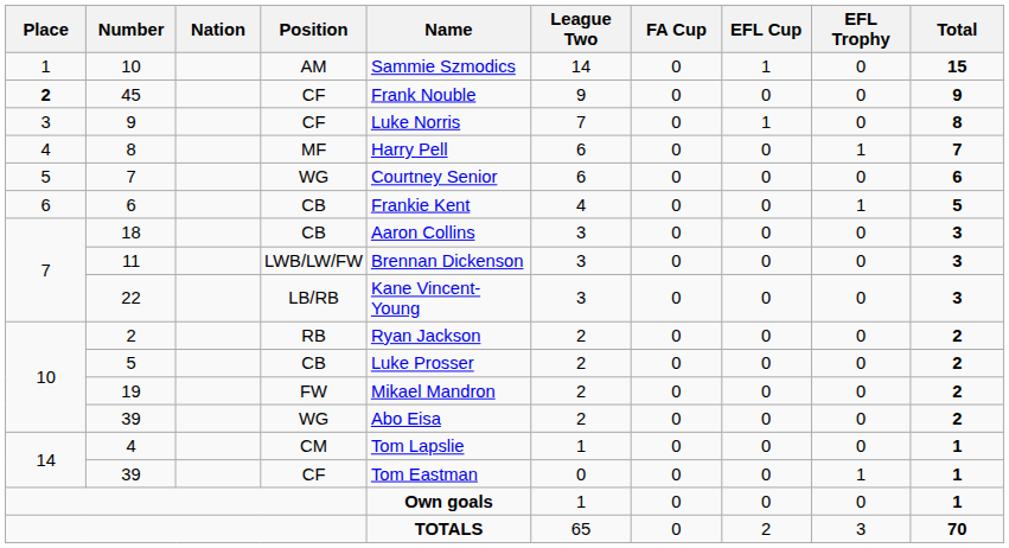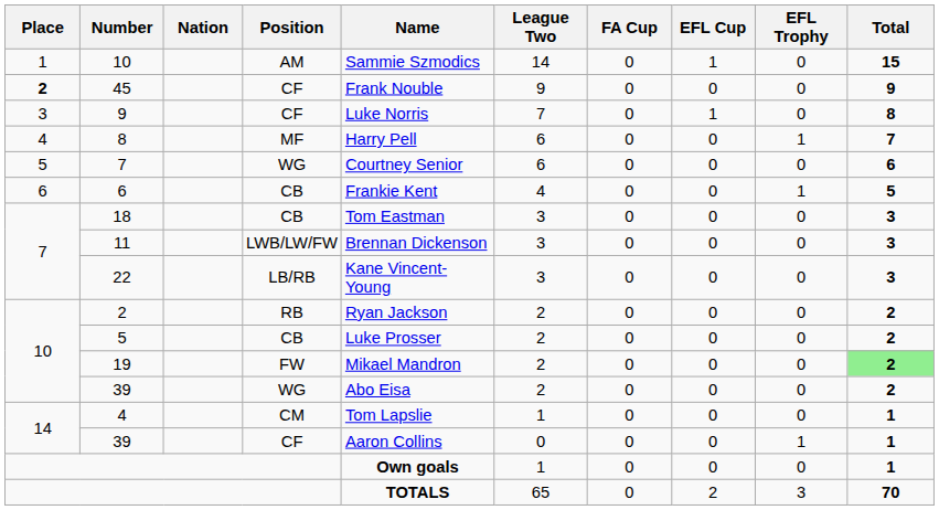 <table class="wikitable" style="font-size: 95%; text-align: center;">
 <tr>
 <th width=80>Place</th>
 <th width=80>Number</th>
 <th width=80>Nation</th>
 <th width=80>Position</th>
 <th width=180>Name</th>
 <th width=100>League Two</th>
 <th width=100>FA Cup</th>
 <th width=100>EFL Cup</th>
 <th width=100>EFL Trophy</th>
 <th width=100>Total</th>
 </tr>
 <tr>
 <td>1</td>
 <td>10</td>
 <td></td>
 <td>AM</td>
 <td align="left"><a href='#'>Sammie Szmodics</a></td>
 <td>14</td>
 <td>0</td>
 <td>1</td>
 <td>0</td>
 <td><strong>15</strong></td>
 </tr>
 <tr>
 <td><strong>2</strong></td>
 <td>45</td>
 <td></td>
 <td>CF</td>
 <td align="left"><a href='#'>Frank Nouble</a></td>
 <td>9</td>
 <td>0</td>
 <td>0</td>
 <td>0</td>
 <td><strong>9</strong></td>
 </tr>
 <tr>
 <td>3</td>
 <td>9</td>
 <td></td>
 <td>CF</td>
 <td align="left"><a href='#'>Luke Norris</a></td>
 <td>7</td>
 <td>0</td>
 <td>1</td>
 <td>0</td>
 <td><strong>8</strong></td>
 </tr>
 <tr>
 <td>4</td>
 <td>8</td>
 <td></td>
 <td>MF</td>
 <td align="left"><a href='#'>Harry Pell</a></td>
 <td>6</td>
 <td>0</td>
 <td>0</td>
 <td>1</td>
 <td><strong>7</strong></td>
 </tr>
 <tr>
 <td>5</td>
 <td>7</td>
 <td></td>
 <td>WG</td>
 <td align="left"><a href='#'>Courtney Senior</a></td>
 <td>6</td>
 <td>0</td>
 <td>0</td>
 <td>0</td>
 <td><strong>6</strong></td>
 </tr>
 <tr>
 <td>6</td>
 <td>6</td>
 <td></td>
 <td>CB</td>
 <td align="left"><a href='#'>Frankie Kent</a></td>
 <td>4</td>
 <td>0</td>
 <td>0</td>
 <td>1</td>
 <td><strong>5</strong></td>
 </tr>
 <tr>
 <td rowspan=3>7</td>
 <td>18</td>
 <td></td>
 <td>CB</td>
-<td align="left"><a href='#'>Aaron Collins</a></td>
+<td align="left"><a href='#'>Tom Eastman</a></td>
 <td>3</td>
 <td>0</td>
 <td>0</td>
 <td>0</td>
 <td><strong>3</strong></td>
 </tr>
 <tr>
 <td>11</td>
 <td></td>
 <td>LWB/LW/FW</td>
 <td align="left"><a href='#'>Brennan Dickenson</a></td>
 <td>3</td>
 <td>0</td>
 <td>0</td>
 <td>0</td>
 <td><strong>3</strong></td>
 </tr>
 <tr>
 <td>22</td>
 <td></td>
 <td>LB/RB</td>
 <td align="left"><a href='#'>Kane Vincent-Young</a></td>
 <td>3</td>
 <td>0</td>
 <td>0</td>
 <td>0</td>
 <td><strong>3</strong></td>
 </tr>
 <tr>
 <td rowspan=4>10</td>
 <td>2</td>
 <td></td>
 <td>RB</td>
 <td align="left"><a href='#'>Ryan Jackson</a></td>
 <td>2</td>
 <td>0</td>
 <td>0</td>
 <td>0</td>
 <td><strong>2</strong></td>
 </tr>
 <tr>
 <td>5</td>
 <td></td>
 <td>CB</td>
 <td align="left"><a href='#'>Luke Prosser</a></td>
 <td>2</td>
 <td>0</td>
 <td>0</td>
 <td>0</td>
 <td><strong>2</strong></td>
 </tr>
 <tr>
 <td>19</td>
 <td></td>
 <td>FW</td>
 <td align="left"><a href='#'>Mikael Mandron</a></td>
 <td>2</td>
 <td>0</td>
 <td>0</td>
 <td>0</td>
-<td><strong>2</strong></td>
+<td style="background: lightgreen;"><strong>2</strong></td>
 </tr>
 <tr>
 <td>39</td>
 <td></td>
 <td>WG</td>
 <td align="left"><a href='#'>Abo Eisa</a></td>
 <td>2</td>
 <td>0</td>
 <td>0</td>
 <td>0</td>
 <td><strong>2</strong></td>
 </tr>
 <tr>
 <td rowspan=2>14</td>
 <td>4</td>
 <td></td>
 <td>CM</td>
 <td align="left"><a href='#'>Tom Lapslie</a></td>
 <td>1</td>
 <td>0</td>
 <td>0</td>
 <td>0</td>
 <td><strong>1</strong></td>
 </tr>
 <tr>
 <td>39</td>
 <td></td>
 <td>CF</td>
-<td align="left"><a href='#'>Tom Eastman</a></td>
+<td align="left"><a href='#'>Aaron Collins</a></td>
 <td>0</td>
 <td>0</td>
 <td>0</td>
 <td>1</td>
 <td><strong>1</strong></td>
 </tr>
 <tr>
 <td colspan="4"></td>
 <td><strong>Own goals</strong></td>
 <td>1</td>
 <td>0</td>
 <td>0</td>
 <td>0</td>
 <td><strong>1</strong></td>
 </tr>
 <tr>
 <td colspan="4"></td>
 <td><strong>TOTALS</strong></td>
 <td>65</td>
 <td>0</td>
 <td>2</td>
 <td>3</td>
 <td><strong>70</strong></td>
 </tr>
 </table>
